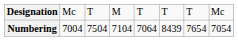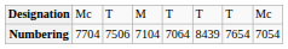 <table class="wikitable">
 <tr>
 <th>Designation</th>
 <td>Mc</td>
 <td>T</td>
 <td>M</td>
 <td>T</td>
 <td>T</td>
 <td>T</td>
 <td>Mc</td>
 </tr>
 <tr>
 <th>Numbering</th>
-<td>7004</td>
-<td>7504</td>
+<td>7704</td>
+<td>7506</td>
 <td>7104</td>
 <td>7064</td>
 <td>8439</td>
 <td>7654</td>
 <td>7054</td>
 </tr>
 </table>
